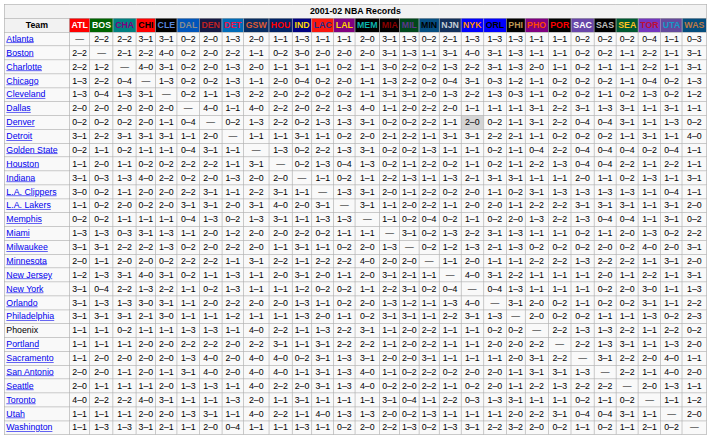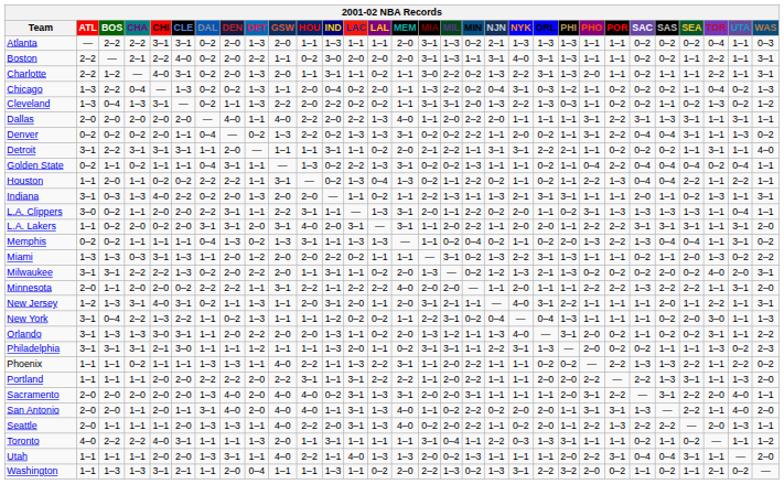 <table class="wikitable" style="font-size:90%; text-align:center;">
 <tr>
 <th colspan=30>2001-02 NBA Records</th>
 </tr>
 <tr>
 <th width=100>Team</th>
 <th style="background:#FF0000;color:#FFFFFF;width=35">ATL</th>
 <th style="background:#006400;color:#FFFFFF;width=35">BOS</th>
 <th style="background:#008080;color:#800080;width=35">CHA</th>
 <th style="background:#FF0000;color:#000000;width=35">CHI</th>
 <th style="background:#000000;color:#5787DC;width=35">CLE</th>
 <th style="background:#0055BA;color:#898D8F;width=35">DAL</th>
 <th style="background:#141A44;color:#BC2224;width=35">DEN</th>
 <th style="background:#006BB7;color:#ED164B;width=35">DET</th>
 <th style="background:#072E63;color:#DC5A34;width=35">GSW</th>
 <th style="background:#002366;color:#FF0000;width=35">HOU</th>
 <th style="background:#000080;color:#FFD700;width=35">IND</th>
 <th style="background:#F9160D;color:#1A2E8B;width=35">LAC</th>
 <th style="background:#800080;color:#FFD700;width=35">LAL</th>
 <th style="background:#000000;color:#0CB2AC;width=35">MEM</th>
 <th style="background:#000000;color:#8B0000;width=35">MIA</th>
 <th style="background:#00471B;color:#5C378A;width=35">MIL</th>
 <th style="background:#044D80;color:#000000;width=35">MIN</th>
 <th style="background:#12305B;color:#C4CED4;width=35">NJN</th>
 <th style="background:#0000FF;color:#FF8C00;width=35">NYK</th>
 <th style="background:#0000FF;color:#000000;width=35">ORL</th>
 <th style="background:#000000;color:#BB9754;width=35">PHI</th>
 <th style="background:#800080;color:#FF4500;width=35">PHO</th>
 <th style="background:#000000;color:#FF0000;width=35">POR</th>
 <th style="background:#6846A8;color:#FFFFFF;width=35">SAC</th>
 <th style="background:#000000;color:#C0C0C0;width=35">SAS</th>
 <th style="background:#005831;color:#FFC322;width=35">SEA</th>
 <th style="background:#7436BF;color:#BE0F34;width=35">TOR</th>
 <th style="background:#644A9C;color:#149BC7;width=35">UTA</th>
 <th style="background:#044D7D;color:#BC7A44;width=35">WAS</th>
 </tr>
 <tr>
 <td style="text-align:left;"><a href='#'>Atlanta</a></td>
 <td>—</td>
 <td>2–2</td>
 <td>2–2</td>
 <td>3–1</td>
 <td>3–1</td>
 <td>0–2</td>
 <td>2–0</td>
 <td>1–3</td>
 <td>2–0</td>
 <td>1–1</td>
 <td>1–3</td>
 <td>1–1</td>
 <td>1–1</td>
 <td>2–0</td>
 <td>3–1</td>
 <td>1–3</td>
 <td>0–2</td>
 <td>2–1</td>
 <td>1–3</td>
 <td>1–3</td>
 <td>1–3</td>
 <td>1–1</td>
 <td>1–1</td>
 <td>0–2</td>
 <td>0–2</td>
 <td>0–2</td>
 <td>0–4</td>
 <td>1–1</td>
 <td>0–3</td>
 </tr>
 <tr>
 <td style="text-align:left;"><a href='#'>Boston</a></td>
 <td>2–2</td>
 <td>—</td>
 <td>2–1</td>
 <td>2–2</td>
 <td>4–0</td>
 <td>0–2</td>
 <td>2–0</td>
 <td>2–2</td>
 <td>1–1</td>
 <td>0–2</td>
 <td>3–0</td>
 <td>2–0</td>
 <td>2–0</td>
 <td>2–0</td>
 <td>3–1</td>
 <td>1–3</td>
 <td>1–1</td>
 <td>3–1</td>
 <td>4–0</td>
 <td>3–1</td>
 <td>1–3</td>
 <td>1–1</td>
 <td>1–1</td>
 <td>0–2</td>
 <td>0–2</td>
 <td>1–1</td>
 <td>2–2</td>
 <td>1–1</td>
 <td>3–1</td>
 </tr>
 <tr>
 <td style="text-align:left;"><a href='#'>Charlotte</a></td>
 <td>2–2</td>
 <td>1–2</td>
 <td>—</td>
 <td>4–0</td>
 <td>3–1</td>
 <td>0–2</td>
 <td>2–0</td>
 <td>1–3</td>
 <td>2–0</td>
 <td>1–1</td>
 <td>3–1</td>
 <td>1–1</td>
 <td>0–2</td>
 <td>1–1</td>
 <td>3–0</td>
 <td>2–2</td>
 <td>0–2</td>
 <td>1–3</td>
 <td>2–2</td>
 <td>3–1</td>
 <td>1–3</td>
 <td>2–0</td>
 <td>1–1</td>
 <td>0–2</td>
 <td>1–1</td>
 <td>1–1</td>
 <td>2–2</td>
 <td>1–1</td>
 <td>3–1</td>
 </tr>
 <tr>
 <td style="text-align:left;"><a href='#'>Chicago</a></td>
 <td>1–3</td>
 <td>2–2</td>
 <td>0–4</td>
 <td>—</td>
 <td>1–3</td>
 <td>0–2</td>
 <td>0–2</td>
 <td>1–3</td>
 <td>1–1</td>
 <td>2–0</td>
 <td>0–4</td>
 <td>0–2</td>
 <td>2–0</td>
 <td>1–1</td>
 <td>1–3</td>
 <td>2–2</td>
 <td>0–2</td>
 <td>0–4</td>
 <td>3–1</td>
 <td>0–3</td>
 <td>1–2</td>
 <td>1–1</td>
 <td>0–2</td>
 <td>0–2</td>
 <td>0–2</td>
 <td>1–1</td>
 <td>0–4</td>
 <td>0–2</td>
 <td>1–3</td>
 </tr>
 <tr>
 <td style="text-align:left;"><a href='#'>Cleveland</a></td>
 <td>1–3</td>
 <td>0–4</td>
 <td>1–3</td>
 <td>3–1</td>
 <td>—</td>
 <td>0–2</td>
 <td>1–1</td>
 <td>1–3</td>
 <td>2–2</td>
 <td>2–0</td>
 <td>2–2</td>
 <td>0–2</td>
 <td>0–2</td>
 <td>1–1</td>
 <td>3–1</td>
 <td>3–1</td>
 <td>2–0</td>
 <td>1–3</td>
 <td>2–2</td>
 <td>1–3</td>
 <td>0–3</td>
 <td>1–1</td>
 <td>0–2</td>
 <td>0–2</td>
 <td>1–1</td>
 <td>0–2</td>
 <td>1–3</td>
 <td>0–2</td>
 <td>1–2</td>
 </tr>
 <tr>
 <td style="text-align:left;"><a href='#'>Dallas</a></td>
 <td>2–0</td>
 <td>2–0</td>
 <td>2–0</td>
 <td>2–0</td>
 <td>2–0</td>
 <td>—</td>
 <td>4–0</td>
 <td>1–1</td>
 <td>4–0</td>
 <td>2–2</td>
 <td>2–0</td>
 <td>2–2</td>
 <td>1–3</td>
 <td>4–0</td>
 <td>1–1</td>
 <td>2–0</td>
 <td>2–2</td>
 <td>2–0</td>
 <td>1–1</td>
 <td>1–1</td>
 <td>1–1</td>
 <td>3–1</td>
 <td>2–2</td>
 <td>3–1</td>
 <td>1–3</td>
 <td>3–1</td>
 <td>1–1</td>
 <td>3–1</td>
 <td>1–1</td>
 </tr>
 <tr>
 <td style="text-align:left;"><a href='#'>Denver</a></td>
 <td>0–2</td>
 <td>0–2</td>
 <td>0–2</td>
 <td>2–0</td>
 <td>1–1</td>
 <td>0–4</td>
 <td>—</td>
 <td>0–2</td>
 <td>1–3</td>
 <td>2–2</td>
 <td>0–2</td>
 <td>1–3</td>
 <td>1–3</td>
 <td>3–1</td>
 <td>0–2</td>
 <td>0–2</td>
 <td>2–2</td>
 <td>1–1</td>
-<td style="background: lightgrey;">2–0</td>
+<td>2–0</td>
 <td>0–2</td>
 <td>1–1</td>
 <td>3–1</td>
 <td>2–2</td>
 <td>0–4</td>
 <td>0–4</td>
 <td>3–1</td>
 <td>1–1</td>
 <td>1–3</td>
 <td>0–2</td>
 </tr>
 <tr>
 <td style="text-align:left;"><a href='#'>Detroit</a></td>
 <td>3–1</td>
 <td>2–2</td>
 <td>3–1</td>
 <td>3–1</td>
 <td>3–1</td>
 <td>1–1</td>
 <td>2–0</td>
 <td>—</td>
 <td>1–1</td>
 <td>1–1</td>
 <td>3–1</td>
 <td>1–1</td>
 <td>0–2</td>
 <td>2–0</td>
 <td>2–1</td>
 <td>2–2</td>
 <td>1–1</td>
 <td>3–1</td>
 <td>3–1</td>
 <td>2–2</td>
 <td>2–1</td>
 <td>1–1</td>
 <td>0–2</td>
 <td>0–2</td>
 <td>0–2</td>
 <td>1–1</td>
 <td>3–1</td>
 <td>1–1</td>
 <td>4–0</td>
 </tr>
 <tr>
 <td style="text-align:left;"><a href='#'>Golden State</a></td>
 <td>0–2</td>
 <td>1–1</td>
 <td>0–2</td>
 <td>1–1</td>
 <td>1–1</td>
 <td>0–4</td>
 <td>3–1</td>
 <td>1–1</td>
 <td>—</td>
 <td>1–3</td>
 <td>0–2</td>
 <td>2–2</td>
 <td>1–3</td>
 <td>3–1</td>
 <td>0–2</td>
 <td>0–2</td>
 <td>1–3</td>
 <td>1–1</td>
 <td>1–1</td>
 <td>0–2</td>
 <td>1–1</td>
 <td>0–4</td>
 <td>2–2</td>
 <td>0–4</td>
 <td>0–4</td>
 <td>0–4</td>
 <td>0–2</td>
 <td>0–4</td>
 <td>1–1</td>
 </tr>
 <tr>
 <td style="text-align:left;"><a href='#'>Houston</a></td>
 <td>1–1</td>
 <td>2–0</td>
 <td>1–1</td>
 <td>0–2</td>
 <td>0–2</td>
 <td>2–2</td>
 <td>2–2</td>
 <td>1–1</td>
 <td>3–1</td>
 <td>—</td>
 <td>0–2</td>
 <td>1–3</td>
 <td>0–4</td>
 <td>1–3</td>
 <td>0–2</td>
 <td>1–1</td>
 <td>2–2</td>
 <td>0–2</td>
 <td>1–1</td>
 <td>0–2</td>
 <td>1–1</td>
 <td>2–2</td>
 <td>1–3</td>
 <td>0–4</td>
 <td>0–4</td>
 <td>2–2</td>
 <td>1–1</td>
 <td>2–2</td>
 <td>1–1</td>
 </tr>
 <tr>
 <td style="text-align:left;"><a href='#'>Indiana</a></td>
 <td>3–1</td>
 <td>0–3</td>
 <td>1–3</td>
 <td>4–0</td>
 <td>2–2</td>
 <td>0–2</td>
 <td>2–0</td>
 <td>1–3</td>
 <td>2–0</td>
 <td>2–0</td>
 <td>—</td>
 <td>1–1</td>
 <td>0–2</td>
 <td>1–1</td>
 <td>2–2</td>
 <td>1–3</td>
 <td>1–1</td>
 <td>1–3</td>
 <td>2–1</td>
 <td>3–1</td>
 <td>3–1</td>
 <td>1–1</td>
 <td>1–1</td>
 <td>2–0</td>
 <td>1–1</td>
 <td>0–2</td>
 <td>1–3</td>
 <td>1–1</td>
 <td>3–1</td>
 </tr>
 <tr>
 <td style="text-align:left;"><a href='#'>L.A. Clippers</a></td>
 <td>3–0</td>
 <td>0–2</td>
 <td>1–1</td>
 <td>2–0</td>
 <td>2–0</td>
 <td>2–2</td>
 <td>3–1</td>
 <td>1–1</td>
 <td>2–2</td>
 <td>3–1</td>
 <td>1–1</td>
 <td>—</td>
 <td>1–3</td>
 <td>3–1</td>
 <td>2–0</td>
 <td>1–1</td>
 <td>2–2</td>
 <td>0–2</td>
 <td>2–0</td>
 <td>1–1</td>
 <td>0–2</td>
 <td>3–1</td>
 <td>1–3</td>
 <td>1–3</td>
 <td>1–3</td>
 <td>1–3</td>
 <td>1–1</td>
 <td>0–4</td>
 <td>1–1</td>
 </tr>
 <tr>
 <td style="text-align:left;"><a href='#'>L.A. Lakers</a></td>
 <td>1–1</td>
 <td>0–2</td>
 <td>2–0</td>
 <td>0–2</td>
 <td>2–0</td>
 <td>3–1</td>
 <td>3–1</td>
 <td>2–0</td>
 <td>3–1</td>
 <td>4–0</td>
 <td>2–0</td>
 <td>3–1</td>
 <td>—</td>
 <td>3–1</td>
 <td>1–1</td>
 <td>2–0</td>
 <td>2–2</td>
 <td>1–1</td>
 <td>2–0</td>
 <td>2–0</td>
 <td>1–1</td>
 <td>2–2</td>
 <td>2–2</td>
 <td>3–1</td>
 <td>3–1</td>
 <td>3–1</td>
 <td>1–1</td>
 <td>3–1</td>
 <td>2–0</td>
 </tr>
 <tr>
 <td style="text-align:left;"><a href='#'>Memphis</a></td>
 <td>0–2</td>
 <td>0–2</td>
 <td>1–1</td>
 <td>1–1</td>
 <td>1–1</td>
 <td>0–4</td>
 <td>1–3</td>
 <td>0–2</td>
 <td>1–3</td>
 <td>3–1</td>
 <td>1–1</td>
 <td>1–3</td>
 <td>1–3</td>
 <td>—</td>
 <td>1–1</td>
 <td>0–2</td>
 <td>0–4</td>
 <td>0–2</td>
 <td>1–1</td>
 <td>0–2</td>
 <td>2–0</td>
 <td>1–3</td>
 <td>2–2</td>
 <td>1–3</td>
 <td>0–4</td>
 <td>0–4</td>
 <td>1–1</td>
 <td>3–1</td>
 <td>0–2</td>
 </tr>
 <tr>
 <td style="text-align:left;"><a href='#'>Miami</a></td>
 <td>1–3</td>
 <td>1–3</td>
 <td>0–3</td>
 <td>3–1</td>
 <td>1–3</td>
 <td>1–1</td>
 <td>2–0</td>
 <td>1–2</td>
 <td>2–0</td>
 <td>2–0</td>
 <td>2–2</td>
 <td>0–2</td>
 <td>1–1</td>
 <td>1–1</td>
 <td>—</td>
 <td>3–1</td>
 <td>0–2</td>
 <td>1–3</td>
 <td>2–2</td>
 <td>3–1</td>
 <td>1–3</td>
 <td>1–1</td>
 <td>1–1</td>
 <td>0–2</td>
 <td>1–1</td>
 <td>2–0</td>
 <td>1–3</td>
 <td>0–2</td>
 <td>2–2</td>
 </tr>
 <tr>
 <td style="text-align:left;"><a href='#'>Milwaukee</a></td>
 <td>3–1</td>
 <td>3–1</td>
 <td>2–2</td>
 <td>2–2</td>
 <td>1–3</td>
 <td>0–2</td>
 <td>2–0</td>
 <td>2–2</td>
 <td>2–0</td>
 <td>1–1</td>
 <td>3–1</td>
 <td>1–1</td>
 <td>0–2</td>
 <td>2–0</td>
 <td>1–3</td>
 <td>—</td>
 <td>0–2</td>
 <td>1–2</td>
 <td>1–3</td>
 <td>2–1</td>
 <td>1–3</td>
 <td>0–2</td>
 <td>0–2</td>
 <td>0–2</td>
 <td>2–0</td>
 <td>0–2</td>
 <td>4–0</td>
 <td>2–0</td>
 <td>3–1</td>
 </tr>
 <tr>
 <td style="text-align:left;"><a href='#'>Minnesota</a></td>
 <td>2–0</td>
 <td>1–1</td>
 <td>2–0</td>
 <td>2–0</td>
 <td>0–2</td>
 <td>2–2</td>
 <td>2–2</td>
 <td>1–1</td>
 <td>3–1</td>
 <td>2–2</td>
 <td>1–1</td>
 <td>2–2</td>
 <td>2–2</td>
 <td>4–0</td>
 <td>2–0</td>
 <td>2–0</td>
 <td>—</td>
 <td>1–1</td>
 <td>2–0</td>
 <td>1–1</td>
 <td>1–1</td>
 <td>2–2</td>
 <td>2–2</td>
 <td>1–3</td>
 <td>2–2</td>
 <td>2–2</td>
 <td>1–1</td>
 <td>3–1</td>
 <td>2–0</td>
 </tr>
 <tr>
 <td style="text-align:left;"><a href='#'>New Jersey</a></td>
 <td>1–2</td>
 <td>1–3</td>
 <td>3–1</td>
 <td>4–0</td>
 <td>3–1</td>
 <td>0–2</td>
 <td>1–1</td>
 <td>1–3</td>
 <td>1–1</td>
 <td>2–0</td>
 <td>3–1</td>
 <td>2–0</td>
 <td>1–1</td>
 <td>2–0</td>
 <td>3–1</td>
 <td>2–1</td>
 <td>1–1</td>
 <td>—</td>
 <td>4–0</td>
 <td>3–1</td>
 <td>2–2</td>
 <td>1–1</td>
 <td>1–1</td>
 <td>1–1</td>
 <td>2–0</td>
 <td>1–1</td>
 <td>2–2</td>
 <td>1–1</td>
 <td>3–1</td>
 </tr>
 <tr>
 <td style="text-align:left;"><a href='#'>New York</a></td>
 <td>3–1</td>
 <td>0–4</td>
 <td>2–2</td>
 <td>1–3</td>
 <td>2–2</td>
 <td>1–1</td>
 <td>0–2</td>
 <td>1–3</td>
 <td>1–1</td>
 <td>1–1</td>
 <td>1–2</td>
 <td>0–2</td>
 <td>0–2</td>
 <td>1–1</td>
 <td>2–2</td>
 <td>3–1</td>
 <td>0–2</td>
 <td>0–4</td>
 <td>—</td>
 <td>0–4</td>
 <td>1–3</td>
 <td>1–1</td>
 <td>1–1</td>
 <td>1–1</td>
 <td>0–2</td>
 <td>2–0</td>
 <td>3–0</td>
 <td>1–1</td>
 <td>1–3</td>
 </tr>
 <tr>
 <td style="text-align:left;"><a href='#'>Orlando</a></td>
 <td>3–1</td>
 <td>1–3</td>
 <td>1–3</td>
 <td>3–0</td>
 <td>3–1</td>
 <td>1–1</td>
 <td>2–0</td>
 <td>2–2</td>
 <td>2–0</td>
 <td>2–0</td>
 <td>1–3</td>
 <td>1–1</td>
 <td>0–2</td>
 <td>2–0</td>
 <td>1–3</td>
 <td>1–2</td>
 <td>1–1</td>
 <td>1–3</td>
 <td>4–0</td>
 <td>—</td>
 <td>3–1</td>
 <td>2–0</td>
 <td>0–2</td>
 <td>1–1</td>
 <td>0–2</td>
 <td>0–2</td>
 <td>3–1</td>
 <td>1–1</td>
 <td>2–2</td>
 </tr>
 <tr>
 <td style="text-align:left;"><a href='#'>Philadelphia</a></td>
 <td>3–1</td>
 <td>3–1</td>
 <td>3–1</td>
 <td>2–1</td>
 <td>3–0</td>
 <td>1–1</td>
 <td>1–1</td>
 <td>1–2</td>
 <td>1–1</td>
 <td>1–1</td>
 <td>1–3</td>
 <td>2–0</td>
 <td>1–1</td>
 <td>0–2</td>
 <td>3–1</td>
 <td>3–1</td>
 <td>1–1</td>
 <td>2–2</td>
 <td>3–1</td>
 <td>1–3</td>
 <td>—</td>
 <td>2–0</td>
 <td>0–2</td>
 <td>0–2</td>
 <td>1–1</td>
 <td>1–1</td>
 <td>1–3</td>
 <td>0–2</td>
 <td>2–3</td>
 </tr>
 <tr>
 <td style="text-align:left;">Phoenix</td>
 <td>1–1</td>
 <td>1–1</td>
 <td>0–2</td>
 <td>1–1</td>
 <td>1–1</td>
 <td>1–3</td>
 <td>1–3</td>
 <td>1–1</td>
 <td>4–0</td>
 <td>2–2</td>
 <td>1–1</td>
 <td>1–3</td>
 <td>2–2</td>
 <td>3–1</td>
 <td>1–1</td>
 <td>2–0</td>
 <td>2–2</td>
 <td>1–1</td>
 <td>1–1</td>
 <td>0–2</td>
 <td>0–2</td>
 <td>—</td>
 <td>2–2</td>
 <td>1–3</td>
 <td>1–3</td>
 <td>2–2</td>
 <td>1–1</td>
 <td>2–2</td>
 <td>0–2</td>
 </tr>
 <tr>
 <td style="text-align:left;"><a href='#'>Portland</a></td>
 <td>1–1</td>
 <td>1–1</td>
 <td>1–1</td>
 <td>2–0</td>
 <td>2–0</td>
 <td>2–2</td>
 <td>2–2</td>
 <td>2–0</td>
 <td>2–2</td>
 <td>3–1</td>
 <td>1–1</td>
 <td>3–1</td>
 <td>2–2</td>
 <td>2–2</td>
 <td>1–1</td>
 <td>2–0</td>
 <td>2–2</td>
 <td>1–1</td>
 <td>1–1</td>
 <td>2–0</td>
 <td>2–0</td>
 <td>2–2</td>
 <td>—</td>
 <td>2–2</td>
 <td>1–3</td>
 <td>3–1</td>
 <td>1–1</td>
 <td>1–3</td>
 <td>2–0</td>
 </tr>
 <tr>
 <td style="text-align:left;"><a href='#'>Sacramento</a></td>
-<td>1–1</td>
+<td>2–0</td>
 <td>2–0</td>
 <td>2–0</td>
 <td>2–0</td>
 <td>2–0</td>
 <td>1–3</td>
 <td>4–0</td>
 <td>2–0</td>
 <td>4–0</td>
 <td>4–0</td>
 <td>0–2</td>
 <td>3–1</td>
 <td>1–3</td>
 <td>3–1</td>
 <td>2–0</td>
 <td>2–0</td>
 <td>3–1</td>
 <td>1–1</td>
 <td>1–1</td>
 <td>1–1</td>
 <td>2–0</td>
 <td>3–1</td>
 <td>2–2</td>
 <td>—</td>
 <td>3–1</td>
 <td>2–2</td>
 <td>2–0</td>
 <td>4–0</td>
 <td>1–1</td>
 </tr>
 <tr>
 <td style="text-align:left;"><a href='#'>San Antonio</a></td>
 <td>2–0</td>
 <td>2–0</td>
 <td>1–1</td>
 <td>2–0</td>
 <td>1–1</td>
 <td>3–1</td>
 <td>4–0</td>
 <td>2–0</td>
 <td>4–0</td>
 <td>4–0</td>
 <td>1–1</td>
 <td>3–1</td>
 <td>1–3</td>
 <td>4–0</td>
 <td>1–1</td>
 <td>0–2</td>
 <td>2–2</td>
 <td>0–2</td>
 <td>2–0</td>
 <td>2–0</td>
 <td>1–1</td>
 <td>3–1</td>
 <td>3–1</td>
 <td>1–3</td>
 <td>—</td>
 <td>2–2</td>
 <td>1–1</td>
 <td>4–0</td>
 <td>2–0</td>
 </tr>
 <tr>
 <td style="text-align:left;"><a href='#'>Seattle</a></td>
 <td>2–0</td>
 <td>1–1</td>
 <td>1–1</td>
 <td>1–1</td>
 <td>2–0</td>
 <td>1–3</td>
 <td>1–3</td>
 <td>1–1</td>
 <td>4–0</td>
 <td>2–2</td>
 <td>2–0</td>
 <td>3–1</td>
 <td>1–3</td>
 <td>4–0</td>
 <td>0–2</td>
 <td>2–0</td>
 <td>2–2</td>
 <td>1–1</td>
 <td>0–2</td>
 <td>2–0</td>
 <td>1–1</td>
 <td>2–2</td>
 <td>1–3</td>
 <td>2–2</td>
 <td>2–2</td>
 <td>—</td>
 <td>2–0</td>
 <td>1–3</td>
 <td>1–1</td>
 </tr>
 <tr>
 <td style="text-align:left;"><a href='#'>Toronto</a></td>
 <td>4–0</td>
 <td>2–2</td>
 <td>2–2</td>
 <td>4–0</td>
 <td>3–1</td>
 <td>1–1</td>
 <td>1–1</td>
 <td>1–3</td>
 <td>2–0</td>
 <td>1–1</td>
 <td>3–1</td>
 <td>1–1</td>
 <td>1–1</td>
 <td>1–1</td>
 <td>3–1</td>
 <td>0–4</td>
 <td>1–1</td>
 <td>2–2</td>
 <td>0–3</td>
 <td>1–3</td>
 <td>3–1</td>
 <td>1–1</td>
 <td>1–1</td>
 <td>0–2</td>
 <td>1–1</td>
 <td>0–2</td>
 <td>—</td>
 <td>1–1</td>
 <td>1–2</td>
 </tr>
 <tr>
 <td style="text-align:left;"><a href='#'>Utah</a></td>
 <td>1–1</td>
 <td>1–1</td>
 <td>1–1</td>
 <td>2–0</td>
 <td>2–0</td>
 <td>1–3</td>
 <td>3–1</td>
 <td>1–1</td>
 <td>4–0</td>
 <td>2–2</td>
 <td>1–1</td>
 <td>4–0</td>
 <td>1–3</td>
 <td>1–3</td>
 <td>2–0</td>
 <td>0–2</td>
 <td>1–3</td>
 <td>1–1</td>
 <td>1–1</td>
 <td>1–1</td>
 <td>2–0</td>
 <td>2–2</td>
 <td>3–1</td>
 <td>0–4</td>
 <td>0–4</td>
 <td>3–1</td>
 <td>1–1</td>
 <td>—</td>
 <td>2–0</td>
 </tr>
 <tr>
 <td style="text-align:left;"><a href='#'>Washington</a></td>
 <td>1–1</td>
 <td>1–3</td>
 <td>1–3</td>
 <td>3–1</td>
 <td>2–1</td>
 <td>1–1</td>
 <td>2–0</td>
 <td>0–4</td>
 <td>1–1</td>
 <td>1–1</td>
 <td>1–3</td>
 <td>1–1</td>
 <td>0–2</td>
 <td>2–0</td>
 <td>2–2</td>
 <td>1–3</td>
 <td>0–2</td>
 <td>1–3</td>
 <td>3–1</td>
 <td>2–2</td>
 <td>3–2</td>
 <td>2–0</td>
 <td>0–2</td>
 <td>1–1</td>
 <td>0–2</td>
 <td>1–1</td>
 <td>2–1</td>
 <td>0–2</td>
 <td>—</td>
 </tr>
 </table>
